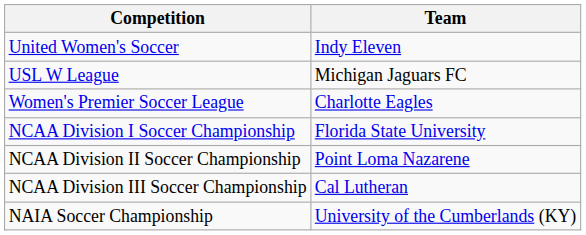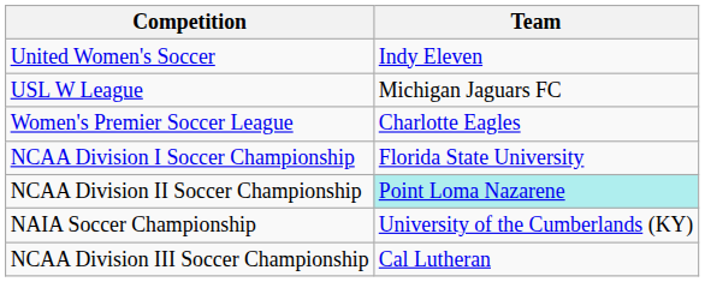 <table class="wikitable">
 <tr>
 <th scope="col">Competition</th>
 <th scope="col">Team</th>
 </tr>
 <tr>
 <td><a href='#'>United Women's Soccer</a></td>
 <td><a href='#'>Indy Eleven</a></td>
 </tr>
 <tr>
 <td><a href='#'>USL W League</a></td>
 <td>Michigan Jaguars FC</td>
 </tr>
 <tr>
 <td><a href='#'>Women's Premier Soccer League</a></td>
 <td><a href='#'>Charlotte Eagles</a></td>
 </tr>
 <tr>
 <td><a href='#'>NCAA Division I Soccer Championship</a></td>
 <td><a href='#'>Florida State University</a></td>
 </tr>
 <tr>
 <td>NCAA Division II Soccer Championship</td>
-<td><a href='#'>Point Loma Nazarene</a></td>
+<td style="background: paleturquoise;"><a href='#'>Point Loma Nazarene</a></td>
+</tr>
+<tr>
+<td>NAIA Soccer Championship</td>
+<td><a href='#'>University of the Cumberlands</a> (KY)</td>
 </tr>
 <tr>
 <td>NCAA Division III Soccer Championship</td>
 <td><a href='#'>Cal Lutheran</a></td>
 </tr>
-<tr>
-<td>NAIA Soccer Championship</td>
-<td><a href='#'>University of the Cumberlands</a> (KY)</td>
-</tr>
 </table>
